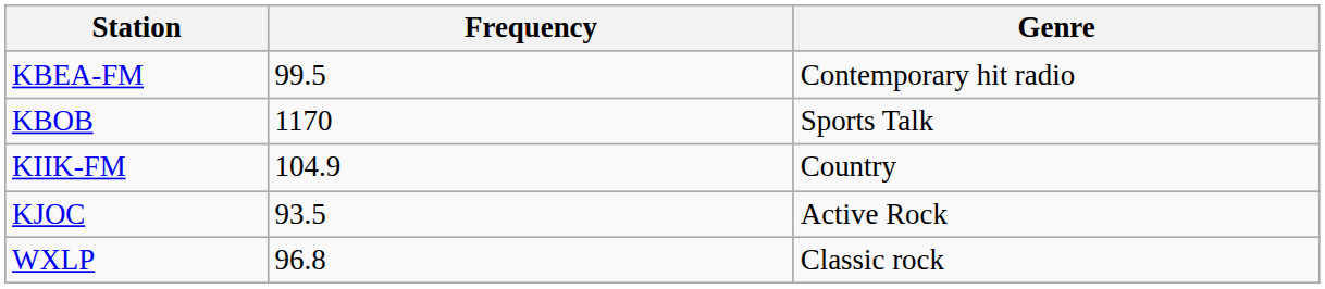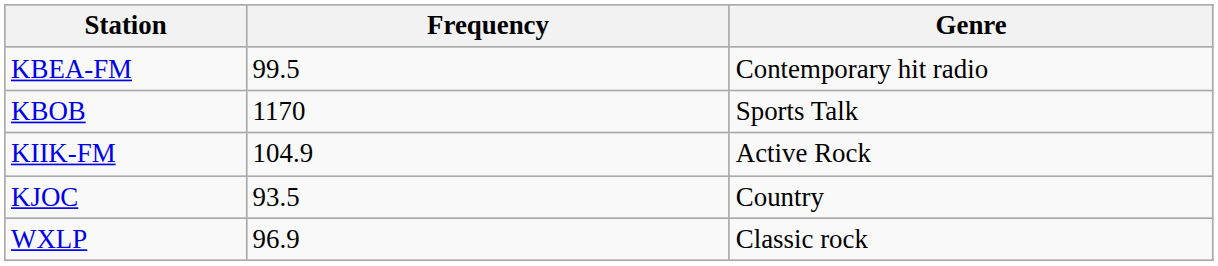 <table class="wikitable" style="width:45em;">
 <tr>
 <th style="width:20%">Station</th>
 <th style="width:40%">Frequency</th>
 <th style="width:40%">Genre</th>
 </tr>
 <tr>
 <td><a href='#'>KBEA-FM</a></td>
 <td>99.5</td>
 <td>Contemporary hit radio</td>
 </tr>
 <tr>
 <td><a href='#'>KBOB</a></td>
 <td>1170</td>
 <td>Sports Talk</td>
 </tr>
 <tr>
 <td><a href='#'>KIIK-FM</a></td>
 <td>104.9</td>
-<td>Country</td>
+<td>Active Rock</td>
 </tr>
 <tr>
 <td><a href='#'>KJOC</a></td>
 <td>93.5</td>
-<td>Active Rock</td>
+<td>Country</td>
 </tr>
 <tr>
 <td><a href='#'>WXLP</a></td>
-<td>96.8</td>
+<td>96.9</td>
 <td>Classic rock</td>
 </tr>
 </table>
